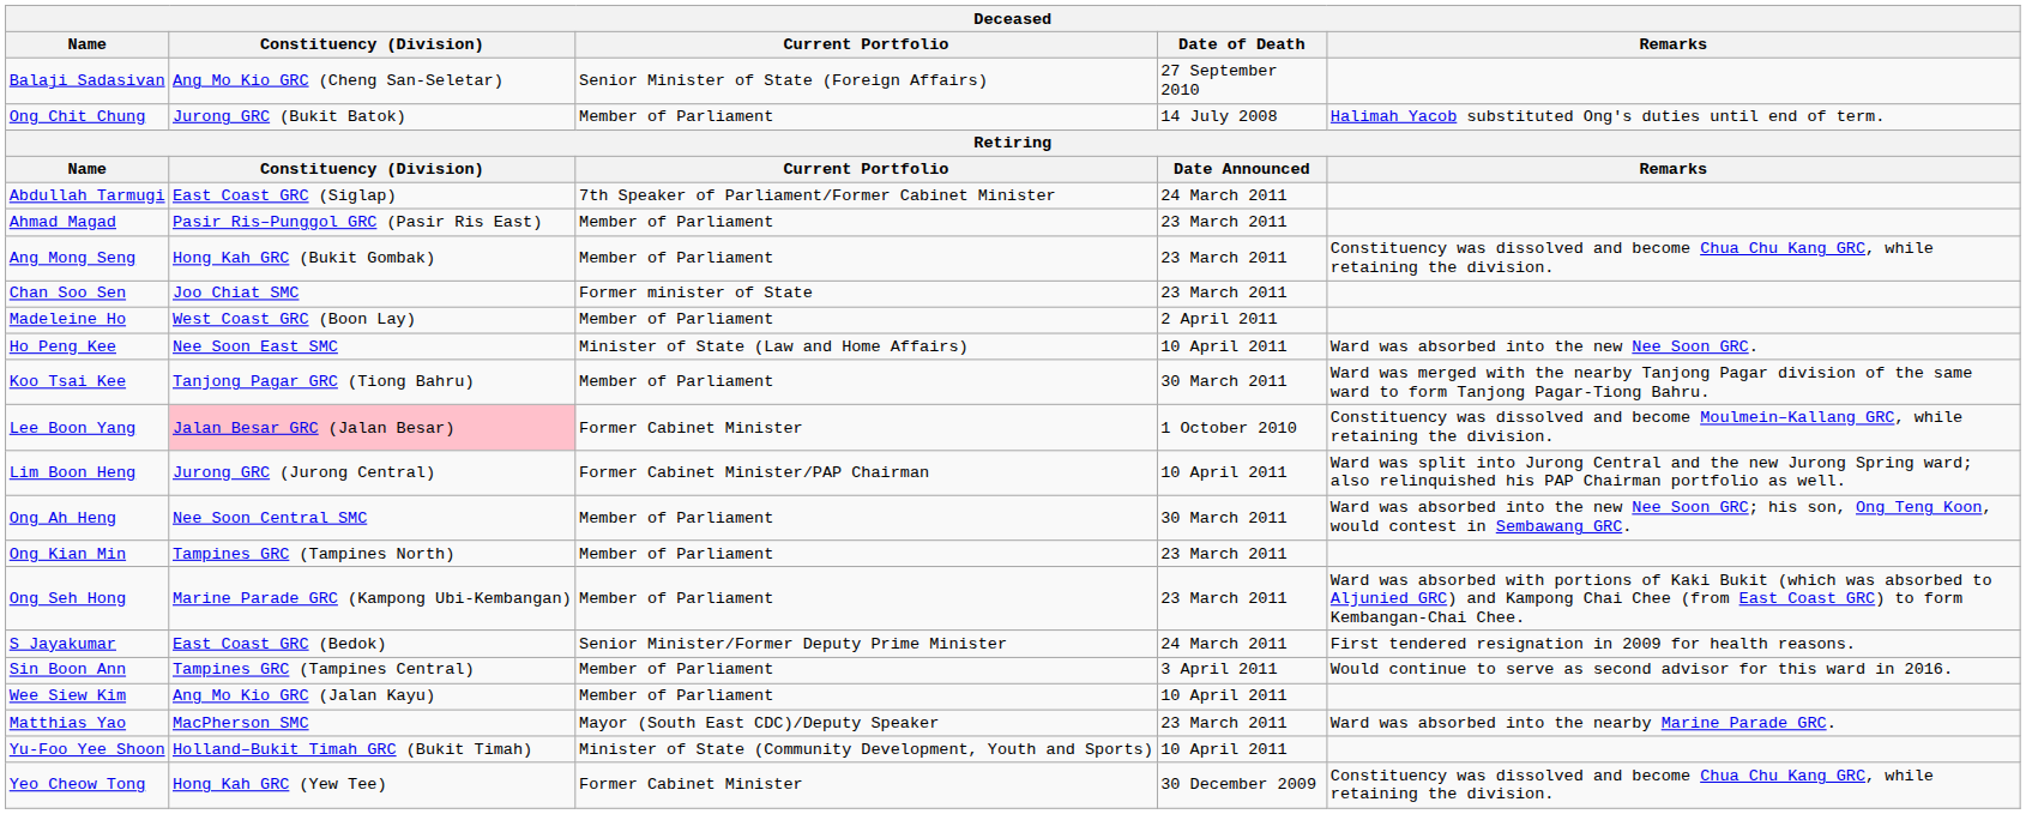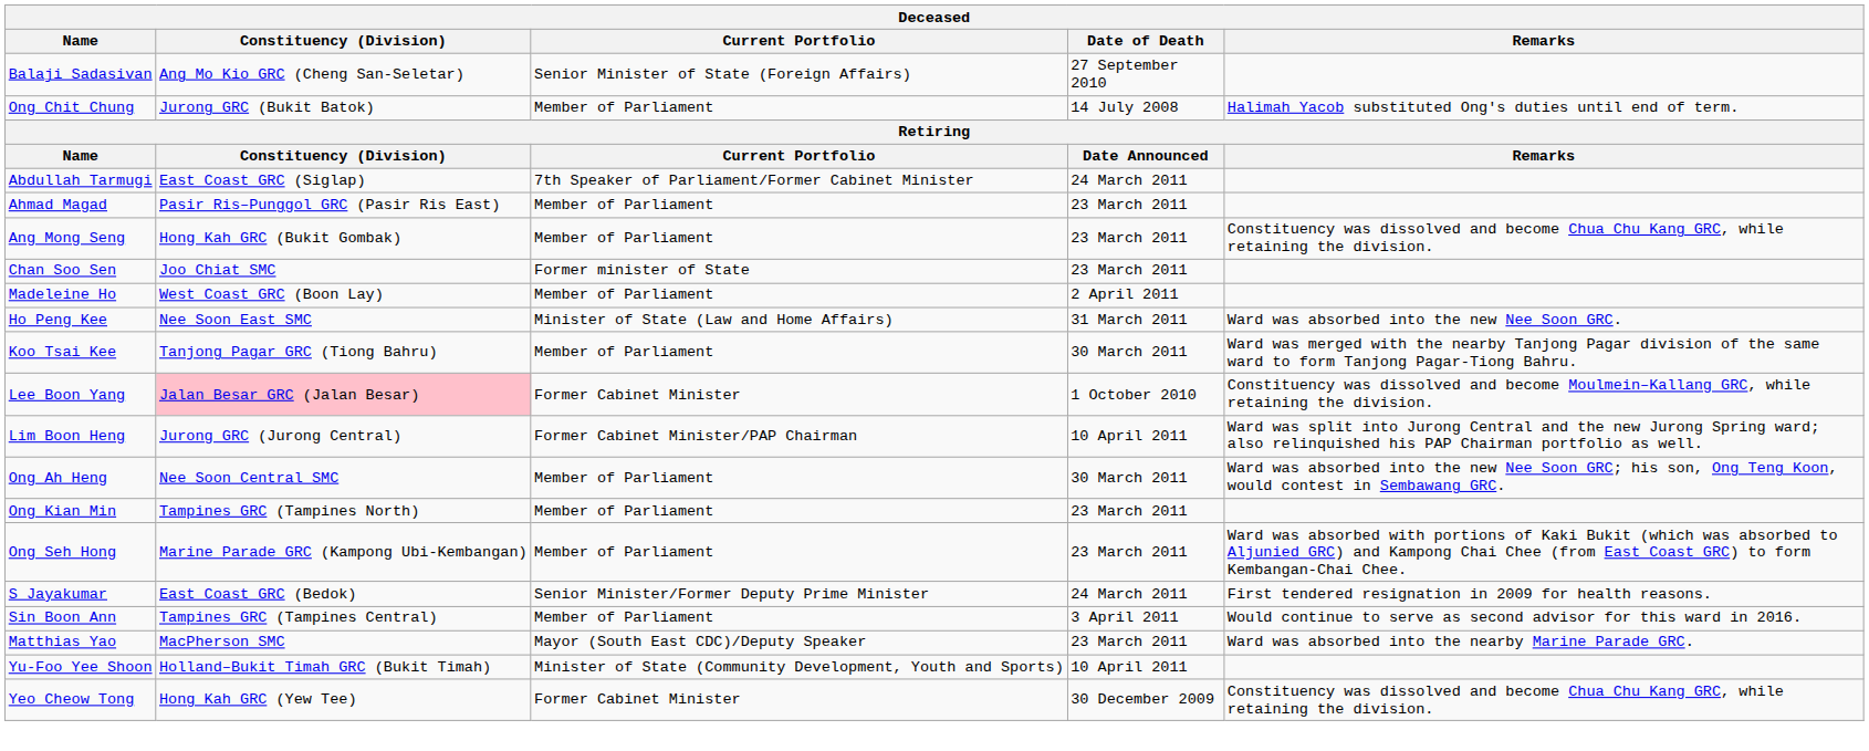 <table class="wikitable">
 <tr>
 <th colspan="5">Deceased</th>
 </tr>
 <tr>
 <th>Name</th>
 <th>Constituency (Division)</th>
 <th>Current Portfolio</th>
 <th style="width: 130px">Date of Death</th>
 <th style="width: 550px">Remarks</th>
 </tr>
 <tr>
 <td><a href='#'>Balaji Sadasivan</a></td>
 <td><a href='#'>Ang Mo Kio GRC</a> (Cheng San-Seletar)</td>
 <td>Senior Minister of State (Foreign Affairs)</td>
 <td>27 September 2010</td>
 <td></td>
 </tr>
 <tr>
 <td><a href='#'>Ong Chit Chung</a></td>
 <td><a href='#'>Jurong GRC</a> (Bukit Batok)</td>
 <td>Member of Parliament</td>
 <td>14 July 2008</td>
 <td><a href='#'>Halimah Yacob</a> substituted Ong's duties until end of term.</td>
 </tr>
 <tr>
 <th colspan="5">Retiring</th>
 </tr>
 <tr>
 <th>Name</th>
 <th>Constituency (Division)</th>
 <th>Current Portfolio</th>
 <th>Date Announced</th>
 <th style="width: 550px">Remarks</th>
 </tr>
 <tr>
 <td><a href='#'>Abdullah Tarmugi</a></td>
 <td><a href='#'>East Coast GRC</a> (Siglap)</td>
 <td>7th Speaker of Parliament/Former Cabinet Minister</td>
 <td>24 March 2011</td>
 <td></td>
 </tr>
 <tr>
 <td><a href='#'>Ahmad Magad</a></td>
 <td><a href='#'>Pasir Ris–Punggol GRC</a> (Pasir Ris East)</td>
 <td>Member of Parliament</td>
 <td>23 March 2011</td>
 <td></td>
 </tr>
 <tr>
 <td><a href='#'>Ang Mong Seng</a></td>
 <td><a href='#'>Hong Kah GRC</a> (Bukit Gombak)</td>
 <td>Member of Parliament</td>
 <td>23 March 2011</td>
 <td>Constituency was dissolved and become <a href='#'>Chua Chu Kang GRC</a>, while retaining the division.</td>
 </tr>
 <tr>
 <td><a href='#'>Chan Soo Sen</a></td>
 <td><a href='#'>Joo Chiat SMC</a></td>
 <td>Former minister of State</td>
 <td>23 March 2011</td>
 <td></td>
 </tr>
 <tr>
 <td><a href='#'>Madeleine Ho</a></td>
 <td><a href='#'>West Coast GRC</a> (Boon Lay)</td>
 <td>Member of Parliament</td>
 <td>2 April 2011</td>
 <td></td>
 </tr>
 <tr>
 <td><a href='#'>Ho Peng Kee</a></td>
 <td><a href='#'>Nee Soon East SMC</a></td>
 <td>Minister of State (Law and Home Affairs)</td>
-<td>10 April 2011</td>
+<td>31 March 2011</td>
 <td>Ward was absorbed into the new <a href='#'>Nee Soon GRC</a>.</td>
 </tr>
 <tr>
 <td><a href='#'>Koo Tsai Kee</a></td>
 <td><a href='#'>Tanjong Pagar GRC</a> (Tiong Bahru)</td>
 <td>Member of Parliament</td>
 <td>30 March 2011</td>
 <td>Ward was merged with the nearby Tanjong Pagar division of the same ward to form Tanjong Pagar-Tiong Bahru.</td>
 </tr>
 <tr>
 <td><a href='#'>Lee Boon Yang</a></td>
 <td style="background: pink;"><a href='#'>Jalan Besar GRC</a> (Jalan Besar)</td>
 <td>Former Cabinet Minister</td>
 <td>1 October 2010</td>
 <td>Constituency was dissolved and become <a href='#'>Moulmein–Kallang GRC</a>, while retaining the division.</td>
 </tr>
 <tr>
 <td><a href='#'>Lim Boon Heng</a></td>
 <td><a href='#'>Jurong GRC</a> (Jurong Central)</td>
 <td>Former Cabinet Minister/PAP Chairman</td>
 <td>10 April 2011</td>
 <td>Ward was split into Jurong Central and the new Jurong Spring ward; also relinquished his PAP Chairman portfolio as well.</td>
 </tr>
 <tr>
 <td><a href='#'>Ong Ah Heng</a></td>
 <td><a href='#'>Nee Soon Central SMC</a></td>
 <td>Member of Parliament</td>
 <td>30 March 2011</td>
 <td>Ward was absorbed into the new <a href='#'>Nee Soon GRC</a>; his son, <a href='#'>Ong Teng Koon</a>, would contest in <a href='#'>Sembawang GRC</a>.</td>
 </tr>
 <tr>
 <td><a href='#'>Ong Kian Min</a></td>
 <td><a href='#'>Tampines GRC</a> (Tampines North)</td>
 <td>Member of Parliament</td>
 <td>23 March 2011</td>
 <td></td>
 </tr>
 <tr>
 <td><a href='#'>Ong Seh Hong</a></td>
 <td><a href='#'>Marine Parade GRC</a> (Kampong Ubi-Kembangan)</td>
 <td>Member of Parliament</td>
 <td>23 March 2011</td>
 <td>Ward was absorbed with portions of Kaki Bukit (which was absorbed to <a href='#'>Aljunied GRC</a>) and Kampong Chai Chee (from <a href='#'>East Coast GRC</a>) to form Kembangan-Chai Chee.</td>
 </tr>
 <tr>
 <td><a href='#'>S Jayakumar</a></td>
 <td><a href='#'>East Coast GRC</a> (Bedok)</td>
 <td>Senior Minister/Former Deputy Prime Minister</td>
 <td>24 March 2011</td>
 <td>First tendered resignation in 2009 for health reasons.</td>
 </tr>
 <tr>
 <td><a href='#'>Sin Boon Ann</a></td>
 <td><a href='#'>Tampines GRC</a> (Tampines Central)</td>
 <td>Member of Parliament</td>
 <td>3 April 2011</td>
 <td>Would continue to serve as second advisor for this ward in 2016.</td>
 </tr>
 <tr>
-<td><a href='#'>Wee Siew Kim</a></td>
-<td><a href='#'>Ang Mo Kio GRC</a> (Jalan Kayu)</td>
-<td>Member of Parliament</td>
-<td>10 April 2011</td>
-<td></td>
-</tr>
-<tr>
 <td><a href='#'>Matthias Yao</a></td>
 <td><a href='#'>MacPherson SMC</a></td>
 <td>Mayor (South East CDC)/Deputy Speaker</td>
 <td>23 March 2011</td>
 <td>Ward was absorbed into the nearby <a href='#'>Marine Parade GRC</a>.</td>
 </tr>
 <tr>
 <td><a href='#'>Yu-Foo Yee Shoon</a></td>
 <td><a href='#'>Holland–Bukit Timah GRC</a> (Bukit Timah)</td>
 <td>Minister of State (Community Development, Youth and Sports)</td>
 <td>10 April 2011</td>
 <td></td>
 </tr>
 <tr>
 <td><a href='#'>Yeo Cheow Tong</a></td>
 <td><a href='#'>Hong Kah GRC</a> (Yew Tee)</td>
 <td>Former Cabinet Minister</td>
 <td>30 December 2009</td>
 <td>Constituency was dissolved and become <a href='#'>Chua Chu Kang GRC</a>, while retaining the division.</td>
 </tr>
 </table>
